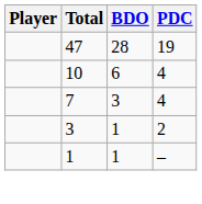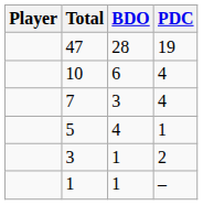 <table class="wikitable sortable">
 <tr>
 <th>Player</th>
 <th>Total</th>
 <th><a href='#'>BDO</a></th>
 <th><a href='#'>PDC</a></th>
 </tr>
 <tr>
 <td></td>
 <td>47</td>
 <td>28</td>
 <td>19</td>
 </tr>
 <tr>
 <td></td>
 <td>10</td>
 <td>6</td>
 <td>4</td>
 </tr>
 <tr>
 <td></td>
 <td>7</td>
 <td>3</td>
 <td>4</td>
 </tr>
 <tr>
 <td></td>
+<td>5</td>
+<td>4</td>
+<td>1</td>
+</tr>
+<tr>
+<td></td>
 <td>3</td>
 <td>1</td>
 <td>2</td>
 </tr>
 <tr>
 <td></td>
 <td>1</td>
 <td>1</td>
 <td>–</td>
 </tr>
 </table>
